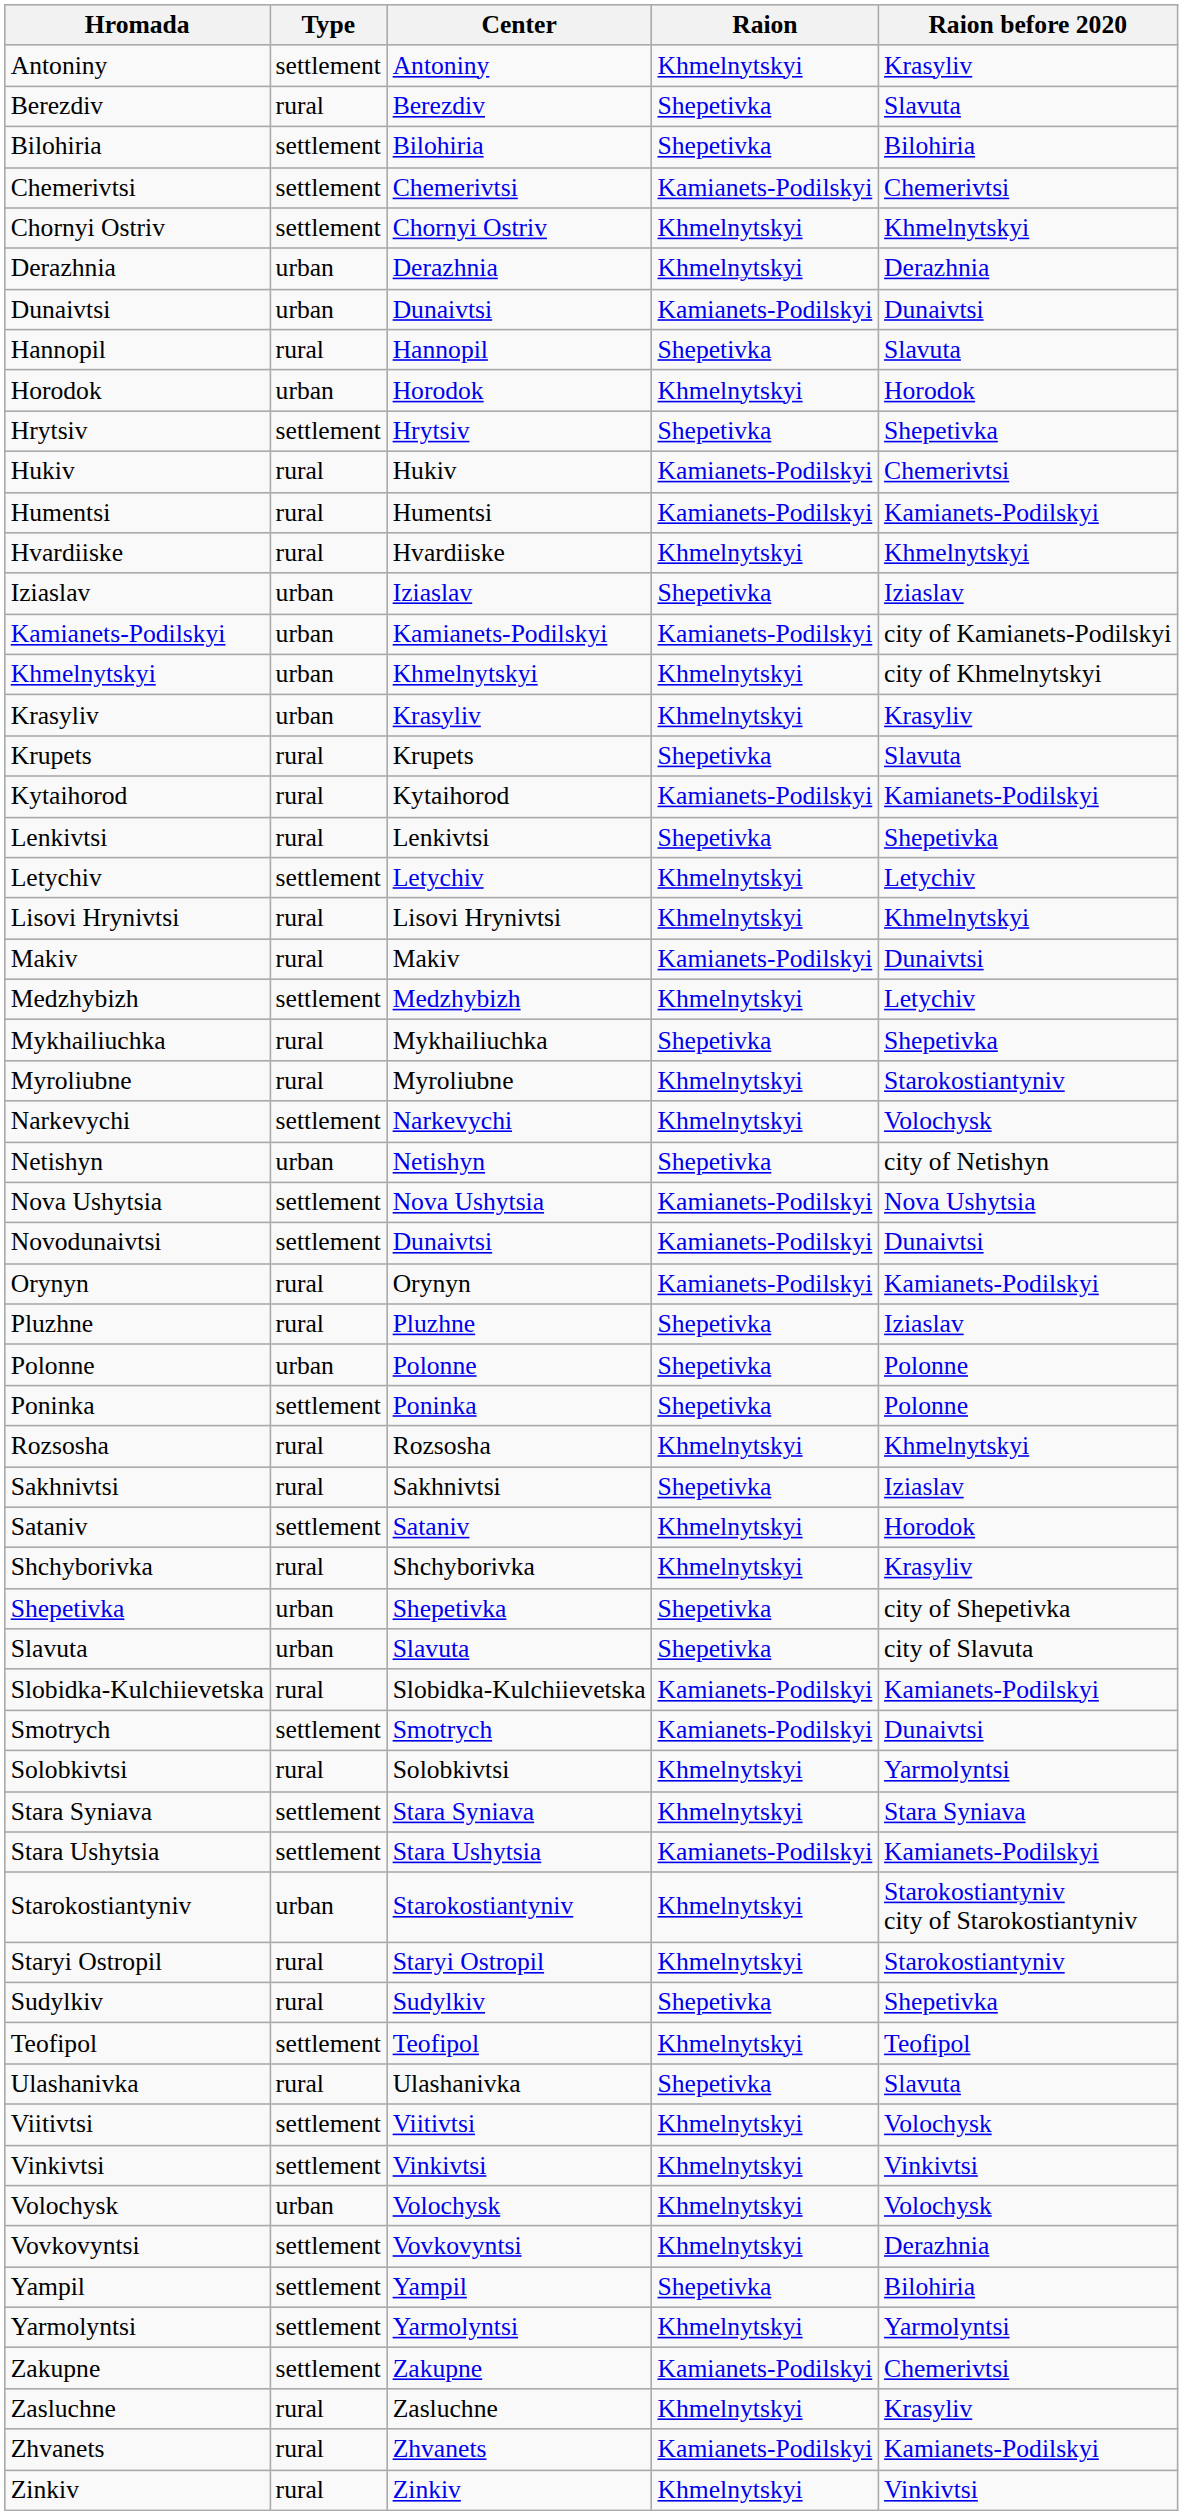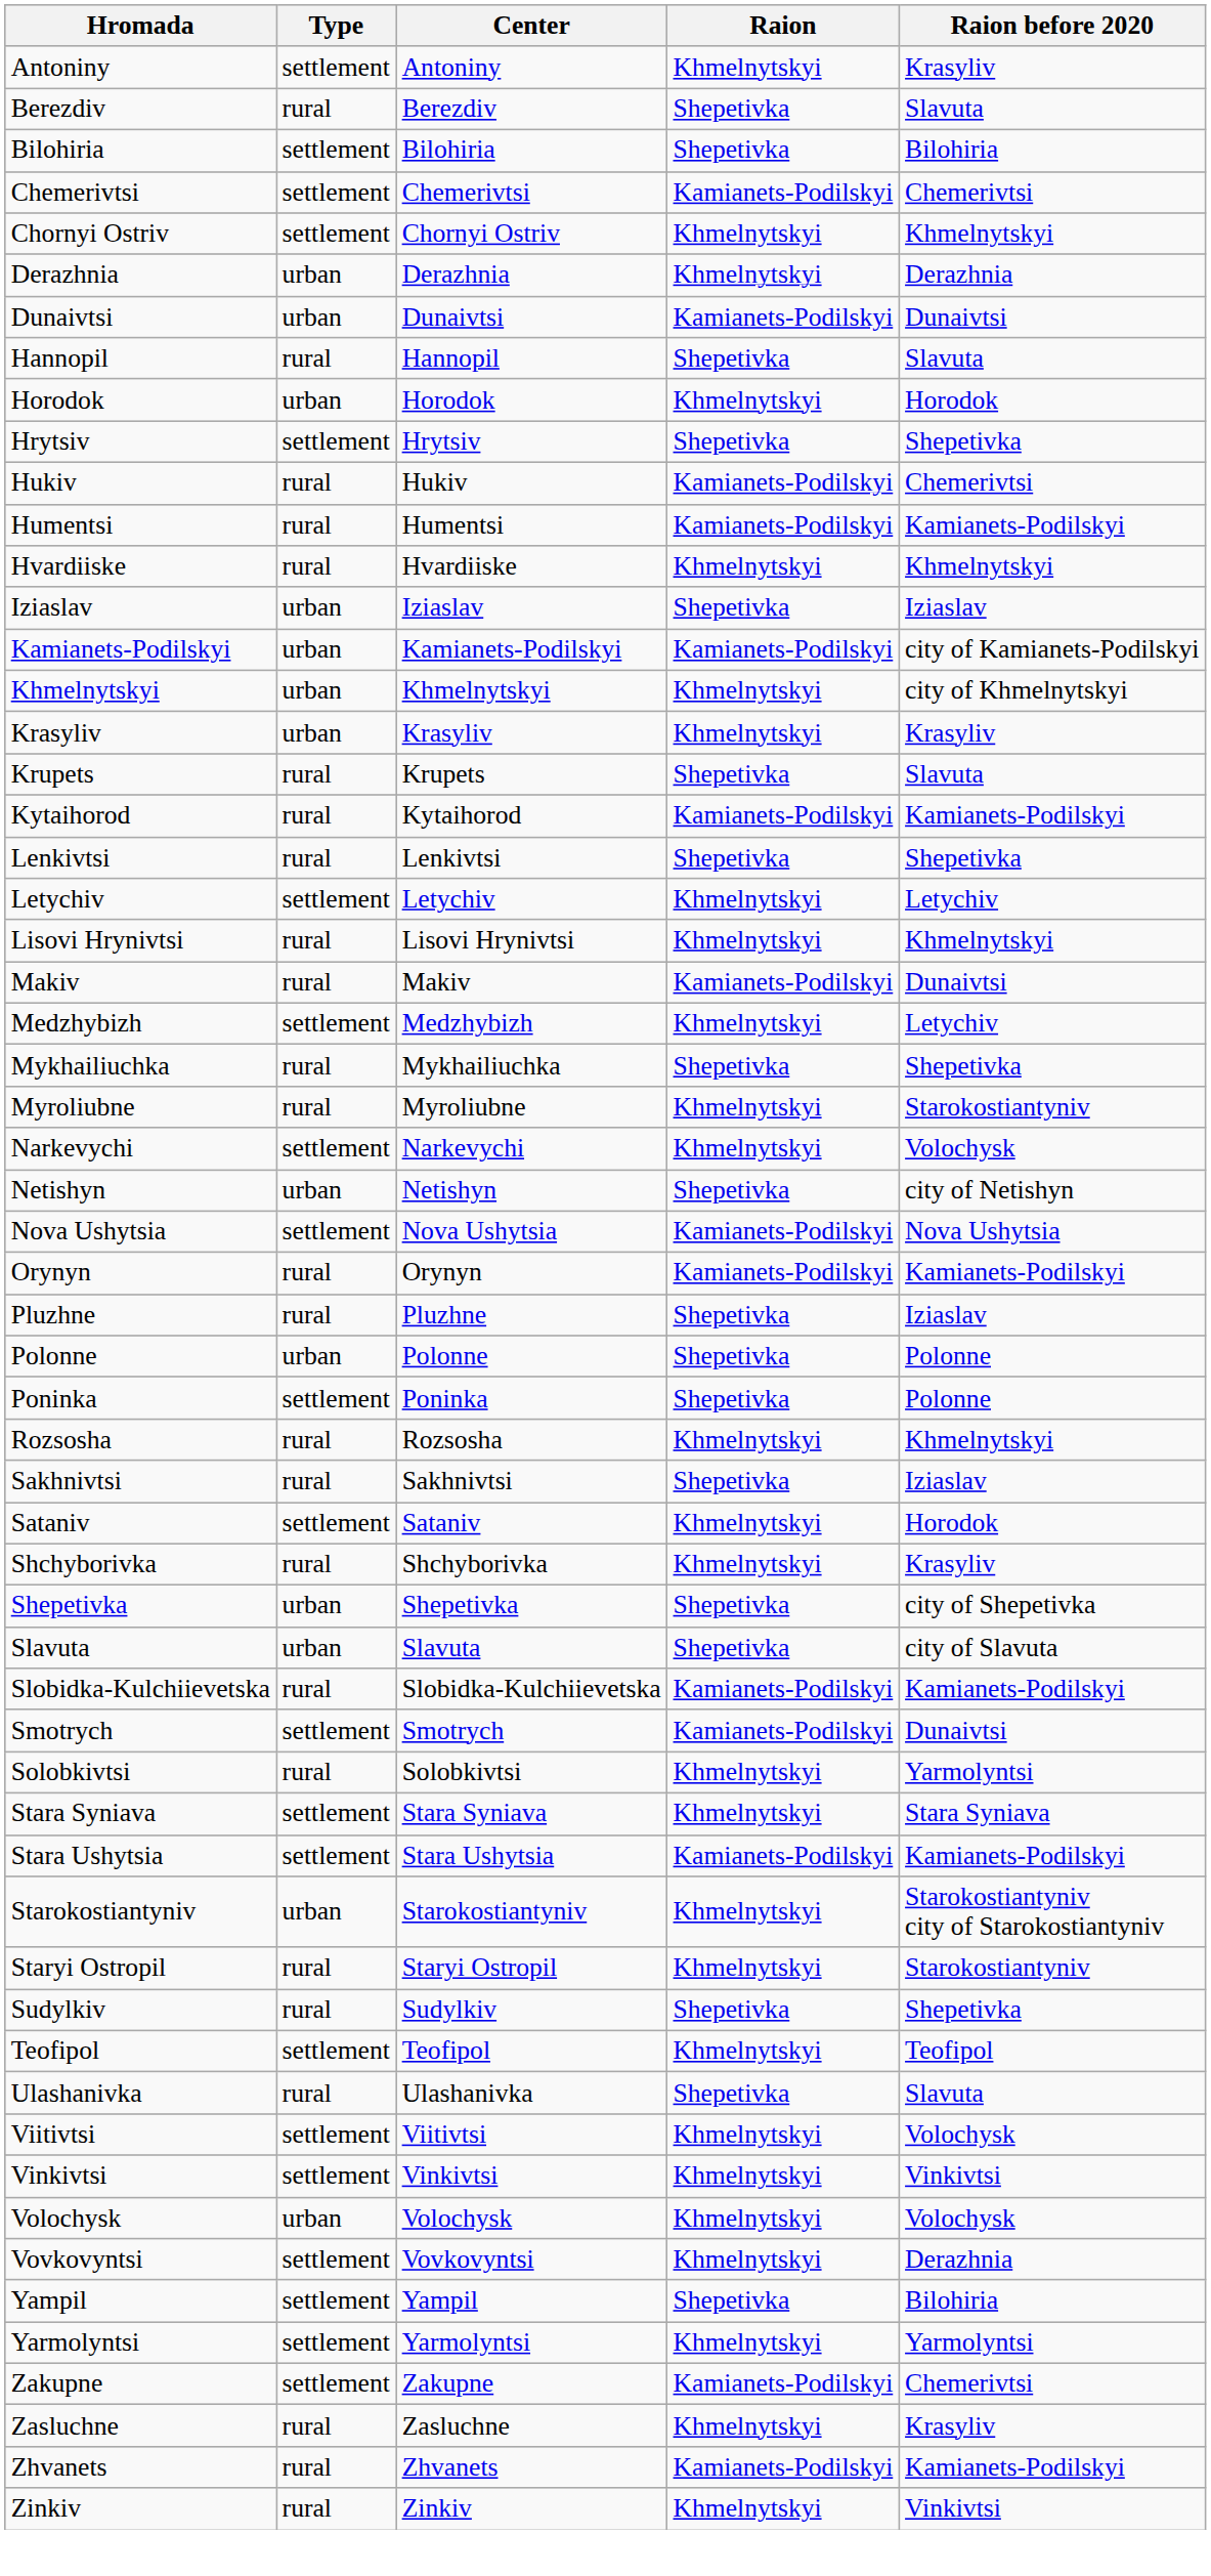 <table class='wikitable sortable'>
 <tr>
 <th>Hromada</th>
 <th>Type</th>
 <th>Center</th>
 <th>Raion</th>
 <th>Raion before 2020</th>
 </tr>
 <tr>
 <td>Antoniny</td>
 <td>settlement</td>
 <td><a href='#'>Antoniny</a></td>
 <td><a href='#'>Khmelnytskyi</a></td>
 <td><a href='#'>Krasyliv</a></td>
 </tr>
 <tr>
 <td>Berezdiv</td>
 <td>rural</td>
 <td><a href='#'>Berezdiv</a></td>
 <td><a href='#'>Shepetivka</a></td>
 <td><a href='#'>Slavuta</a></td>
 </tr>
 <tr>
 <td>Bilohiria</td>
 <td>settlement</td>
 <td><a href='#'>Bilohiria</a></td>
 <td><a href='#'>Shepetivka</a></td>
 <td><a href='#'>Bilohiria</a></td>
 </tr>
 <tr>
 <td>Chemerivtsi</td>
 <td>settlement</td>
 <td><a href='#'>Chemerivtsi</a></td>
 <td><a href='#'>Kamianets-Podilskyi</a></td>
 <td><a href='#'>Chemerivtsi</a></td>
 </tr>
 <tr>
 <td>Chornyi Ostriv</td>
 <td>settlement</td>
 <td><a href='#'>Chornyi Ostriv</a></td>
 <td><a href='#'>Khmelnytskyi</a></td>
 <td><a href='#'>Khmelnytskyi</a></td>
 </tr>
 <tr>
 <td>Derazhnia</td>
 <td>urban</td>
 <td><a href='#'>Derazhnia</a></td>
 <td><a href='#'>Khmelnytskyi</a></td>
 <td><a href='#'>Derazhnia</a></td>
 </tr>
 <tr>
 <td>Dunaivtsi</td>
 <td>urban</td>
 <td><a href='#'>Dunaivtsi</a></td>
 <td><a href='#'>Kamianets-Podilskyi</a></td>
 <td><a href='#'>Dunaivtsi</a></td>
 </tr>
 <tr>
 <td>Hannopil</td>
 <td>rural</td>
 <td><a href='#'>Hannopil</a></td>
 <td><a href='#'>Shepetivka</a></td>
 <td><a href='#'>Slavuta</a></td>
 </tr>
 <tr>
 <td>Horodok</td>
 <td>urban</td>
 <td><a href='#'>Horodok</a></td>
 <td><a href='#'>Khmelnytskyi</a></td>
 <td><a href='#'>Horodok</a></td>
 </tr>
 <tr>
 <td>Hrytsiv</td>
 <td>settlement</td>
 <td><a href='#'>Hrytsiv</a></td>
 <td><a href='#'>Shepetivka</a></td>
 <td><a href='#'>Shepetivka</a></td>
 </tr>
 <tr>
 <td>Hukiv</td>
 <td>rural</td>
 <td>Hukiv</td>
 <td><a href='#'>Kamianets-Podilskyi</a></td>
 <td><a href='#'>Chemerivtsi</a></td>
 </tr>
 <tr>
 <td>Humentsi</td>
 <td>rural</td>
 <td>Humentsi</td>
 <td><a href='#'>Kamianets-Podilskyi</a></td>
 <td><a href='#'>Kamianets-Podilskyi</a></td>
 </tr>
 <tr>
 <td>Hvardiiske</td>
 <td>rural</td>
 <td>Hvardiiske</td>
 <td><a href='#'>Khmelnytskyi</a></td>
 <td><a href='#'>Khmelnytskyi</a></td>
 </tr>
 <tr>
 <td>Iziaslav</td>
 <td>urban</td>
 <td><a href='#'>Iziaslav</a></td>
 <td><a href='#'>Shepetivka</a></td>
 <td><a href='#'>Iziaslav</a></td>
 </tr>
 <tr>
 <td><a href='#'>Kamianets-Podilskyi</a></td>
 <td>urban</td>
 <td><a href='#'>Kamianets-Podilskyi</a></td>
 <td><a href='#'>Kamianets-Podilskyi</a></td>
 <td>city of Kamianets-Podilskyi</td>
 </tr>
 <tr>
 <td><a href='#'>Khmelnytskyi</a></td>
 <td>urban</td>
 <td><a href='#'>Khmelnytskyi</a></td>
 <td><a href='#'>Khmelnytskyi</a></td>
 <td>city of Khmelnytskyi</td>
 </tr>
 <tr>
 <td>Krasyliv</td>
 <td>urban</td>
 <td><a href='#'>Krasyliv</a></td>
 <td><a href='#'>Khmelnytskyi</a></td>
 <td><a href='#'>Krasyliv</a></td>
 </tr>
 <tr>
 <td>Krupets</td>
 <td>rural</td>
 <td>Krupets</td>
 <td><a href='#'>Shepetivka</a></td>
 <td><a href='#'>Slavuta</a></td>
 </tr>
 <tr>
 <td>Kytaihorod</td>
 <td>rural</td>
 <td>Kytaihorod</td>
 <td><a href='#'>Kamianets-Podilskyi</a></td>
 <td><a href='#'>Kamianets-Podilskyi</a></td>
 </tr>
 <tr>
 <td>Lenkivtsi</td>
 <td>rural</td>
 <td>Lenkivtsi</td>
 <td><a href='#'>Shepetivka</a></td>
 <td><a href='#'>Shepetivka</a></td>
 </tr>
 <tr>
 <td>Letychiv</td>
 <td>settlement</td>
 <td><a href='#'>Letychiv</a></td>
 <td><a href='#'>Khmelnytskyi</a></td>
 <td><a href='#'>Letychiv</a></td>
 </tr>
 <tr>
 <td>Lisovi Hrynivtsi</td>
 <td>rural</td>
 <td>Lisovi Hrynivtsi</td>
 <td><a href='#'>Khmelnytskyi</a></td>
 <td><a href='#'>Khmelnytskyi</a></td>
 </tr>
 <tr>
 <td>Makiv</td>
 <td>rural</td>
 <td>Makiv</td>
 <td><a href='#'>Kamianets-Podilskyi</a></td>
 <td><a href='#'>Dunaivtsi</a></td>
 </tr>
 <tr>
 <td>Medzhybizh</td>
 <td>settlement</td>
 <td><a href='#'>Medzhybizh</a></td>
 <td><a href='#'>Khmelnytskyi</a></td>
 <td><a href='#'>Letychiv</a></td>
 </tr>
 <tr>
 <td>Mykhailiuchka</td>
 <td>rural</td>
 <td>Mykhailiuchka</td>
 <td><a href='#'>Shepetivka</a></td>
 <td><a href='#'>Shepetivka</a></td>
 </tr>
 <tr>
 <td>Myroliubne</td>
 <td>rural</td>
 <td>Myroliubne</td>
 <td><a href='#'>Khmelnytskyi</a></td>
 <td><a href='#'>Starokostiantyniv</a></td>
 </tr>
 <tr>
 <td>Narkevychi</td>
 <td>settlement</td>
 <td><a href='#'>Narkevychi</a></td>
 <td><a href='#'>Khmelnytskyi</a></td>
 <td><a href='#'>Volochysk</a></td>
 </tr>
 <tr>
 <td>Netishyn</td>
 <td>urban</td>
 <td><a href='#'>Netishyn</a></td>
 <td><a href='#'>Shepetivka</a></td>
 <td>city of Netishyn</td>
 </tr>
 <tr>
 <td>Nova Ushytsia</td>
 <td>settlement</td>
 <td><a href='#'>Nova Ushytsia</a></td>
 <td><a href='#'>Kamianets-Podilskyi</a></td>
 <td><a href='#'>Nova Ushytsia</a></td>
 </tr>
 <tr>
-<td>Novodunaivtsi</td>
-<td>settlement</td>
-<td><a href='#'>Dunaivtsi</a></td>
-<td><a href='#'>Kamianets-Podilskyi</a></td>
-<td><a href='#'>Dunaivtsi</a></td>
-</tr>
-<tr>
 <td>Orynyn</td>
 <td>rural</td>
 <td>Orynyn</td>
 <td><a href='#'>Kamianets-Podilskyi</a></td>
 <td><a href='#'>Kamianets-Podilskyi</a></td>
 </tr>
 <tr>
 <td>Pluzhne</td>
 <td>rural</td>
 <td><a href='#'>Pluzhne</a></td>
 <td><a href='#'>Shepetivka</a></td>
 <td><a href='#'>Iziaslav</a></td>
 </tr>
 <tr>
 <td>Polonne</td>
 <td>urban</td>
 <td><a href='#'>Polonne</a></td>
 <td><a href='#'>Shepetivka</a></td>
 <td><a href='#'>Polonne</a></td>
 </tr>
 <tr>
 <td>Poninka</td>
 <td>settlement</td>
 <td><a href='#'>Poninka</a></td>
 <td><a href='#'>Shepetivka</a></td>
 <td><a href='#'>Polonne</a></td>
 </tr>
 <tr>
 <td>Rozsosha</td>
 <td>rural</td>
 <td>Rozsosha</td>
 <td><a href='#'>Khmelnytskyi</a></td>
 <td><a href='#'>Khmelnytskyi</a></td>
 </tr>
 <tr>
 <td>Sakhnivtsi</td>
 <td>rural</td>
 <td>Sakhnivtsi</td>
 <td><a href='#'>Shepetivka</a></td>
 <td><a href='#'>Iziaslav</a></td>
 </tr>
 <tr>
 <td>Sataniv</td>
 <td>settlement</td>
 <td><a href='#'>Sataniv</a></td>
 <td><a href='#'>Khmelnytskyi</a></td>
 <td><a href='#'>Horodok</a></td>
 </tr>
 <tr>
 <td>Shchyborivka</td>
 <td>rural</td>
 <td>Shchyborivka</td>
 <td><a href='#'>Khmelnytskyi</a></td>
 <td><a href='#'>Krasyliv</a></td>
 </tr>
 <tr>
 <td><a href='#'>Shepetivka</a></td>
 <td>urban</td>
 <td><a href='#'>Shepetivka</a></td>
 <td><a href='#'>Shepetivka</a></td>
 <td>city of Shepetivka</td>
 </tr>
 <tr>
 <td>Slavuta</td>
 <td>urban</td>
 <td><a href='#'>Slavuta</a></td>
 <td><a href='#'>Shepetivka</a></td>
 <td>city of Slavuta</td>
 </tr>
 <tr>
 <td>Slobidka-Kulchiievetska</td>
 <td>rural</td>
 <td>Slobidka-Kulchiievetska</td>
 <td><a href='#'>Kamianets-Podilskyi</a></td>
 <td><a href='#'>Kamianets-Podilskyi</a></td>
 </tr>
 <tr>
 <td>Smotrych</td>
 <td>settlement</td>
 <td><a href='#'>Smotrych</a></td>
 <td><a href='#'>Kamianets-Podilskyi</a></td>
 <td><a href='#'>Dunaivtsi</a></td>
 </tr>
 <tr>
 <td>Solobkivtsi</td>
 <td>rural</td>
 <td>Solobkivtsi</td>
 <td><a href='#'>Khmelnytskyi</a></td>
 <td><a href='#'>Yarmolyntsi</a></td>
 </tr>
 <tr>
 <td>Stara Syniava</td>
 <td>settlement</td>
 <td><a href='#'>Stara Syniava</a></td>
 <td><a href='#'>Khmelnytskyi</a></td>
 <td><a href='#'>Stara Syniava</a></td>
 </tr>
 <tr>
 <td>Stara Ushytsia</td>
 <td>settlement</td>
 <td><a href='#'>Stara Ushytsia</a></td>
 <td><a href='#'>Kamianets-Podilskyi</a></td>
 <td><a href='#'>Kamianets-Podilskyi</a></td>
 </tr>
 <tr>
 <td>Starokostiantyniv</td>
 <td>urban</td>
 <td><a href='#'>Starokostiantyniv</a></td>
 <td><a href='#'>Khmelnytskyi</a></td>
 <td><a href='#'>Starokostiantyniv</a> <br> city of Starokostiantyniv</td>
 </tr>
 <tr>
 <td>Staryi Ostropil</td>
 <td>rural</td>
 <td><a href='#'>Staryi Ostropil</a></td>
 <td><a href='#'>Khmelnytskyi</a></td>
 <td><a href='#'>Starokostiantyniv</a></td>
 </tr>
 <tr>
 <td>Sudylkiv</td>
 <td>rural</td>
 <td><a href='#'>Sudylkiv</a></td>
 <td><a href='#'>Shepetivka</a></td>
 <td><a href='#'>Shepetivka</a></td>
 </tr>
 <tr>
 <td>Teofipol</td>
 <td>settlement</td>
 <td><a href='#'>Teofipol</a></td>
 <td><a href='#'>Khmelnytskyi</a></td>
 <td><a href='#'>Teofipol</a></td>
 </tr>
 <tr>
 <td>Ulashanivka</td>
 <td>rural</td>
 <td>Ulashanivka</td>
 <td><a href='#'>Shepetivka</a></td>
 <td><a href='#'>Slavuta</a></td>
 </tr>
 <tr>
 <td>Viitivtsi</td>
 <td>settlement</td>
 <td><a href='#'>Viitivtsi</a></td>
 <td><a href='#'>Khmelnytskyi</a></td>
 <td><a href='#'>Volochysk</a></td>
 </tr>
 <tr>
 <td>Vinkivtsi</td>
 <td>settlement</td>
 <td><a href='#'>Vinkivtsi</a></td>
 <td><a href='#'>Khmelnytskyi</a></td>
 <td><a href='#'>Vinkivtsi</a></td>
 </tr>
 <tr>
 <td>Volochysk</td>
 <td>urban</td>
 <td><a href='#'>Volochysk</a></td>
 <td><a href='#'>Khmelnytskyi</a></td>
 <td><a href='#'>Volochysk</a></td>
 </tr>
 <tr>
 <td>Vovkovyntsi</td>
 <td>settlement</td>
 <td><a href='#'>Vovkovyntsi</a></td>
 <td><a href='#'>Khmelnytskyi</a></td>
 <td><a href='#'>Derazhnia</a></td>
 </tr>
 <tr>
 <td>Yampil</td>
 <td>settlement</td>
 <td><a href='#'>Yampil</a></td>
 <td><a href='#'>Shepetivka</a></td>
 <td><a href='#'>Bilohiria</a></td>
 </tr>
 <tr>
 <td>Yarmolyntsi</td>
 <td>settlement</td>
 <td><a href='#'>Yarmolyntsi</a></td>
 <td><a href='#'>Khmelnytskyi</a></td>
 <td><a href='#'>Yarmolyntsi</a></td>
 </tr>
 <tr>
 <td>Zakupne</td>
 <td>settlement</td>
 <td><a href='#'>Zakupne</a></td>
 <td><a href='#'>Kamianets-Podilskyi</a></td>
 <td><a href='#'>Chemerivtsi</a></td>
 </tr>
 <tr>
 <td>Zasluchne</td>
 <td>rural</td>
 <td>Zasluchne</td>
 <td><a href='#'>Khmelnytskyi</a></td>
 <td><a href='#'>Krasyliv</a></td>
 </tr>
 <tr>
 <td>Zhvanets</td>
 <td>rural</td>
 <td><a href='#'>Zhvanets</a></td>
 <td><a href='#'>Kamianets-Podilskyi</a></td>
 <td><a href='#'>Kamianets-Podilskyi</a></td>
 </tr>
 <tr>
 <td>Zinkiv</td>
 <td>rural</td>
 <td><a href='#'>Zinkiv</a></td>
 <td><a href='#'>Khmelnytskyi</a></td>
 <td><a href='#'>Vinkivtsi</a></td>
 </tr>
 </table>
